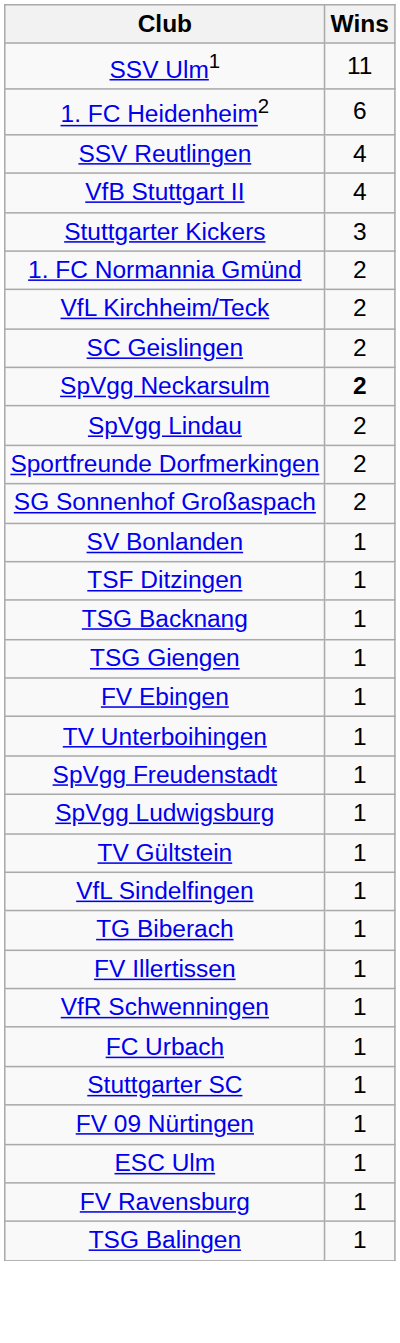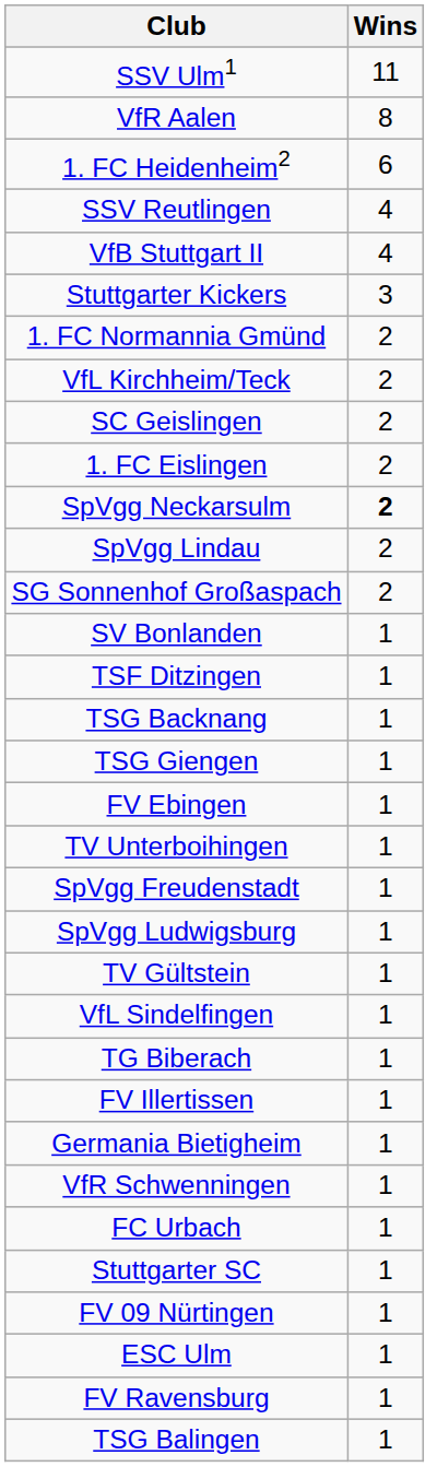 <table class="wikitable">
 <tr>
 <th>Club</th>
 <th>Wins</th>
 </tr>
 <tr align="center">
 <td><a href='#'>SSV Ulm</a><sup>1</sup></td>
 <td>11</td>
+</tr>
+<tr align="center">
+<td><a href='#'>VfR Aalen</a></td>
+<td>8</td>
 </tr>
 <tr align="center">
 <td><a href='#'>1. FC Heidenheim</a><sup>2</sup></td>
 <td>6</td>
 </tr>
 <tr align="center">
 <td><a href='#'>SSV Reutlingen</a></td>
 <td>4</td>
 </tr>
 <tr align="center">
 <td><a href='#'>VfB Stuttgart II</a></td>
 <td>4</td>
 </tr>
 <tr align="center">
 <td><a href='#'>Stuttgarter Kickers</a></td>
 <td>3</td>
 </tr>
 <tr align="center">
 <td><a href='#'>1. FC Normannia Gmünd</a></td>
 <td>2</td>
 </tr>
 <tr align="center">
 <td><a href='#'>VfL Kirchheim/Teck</a></td>
 <td>2</td>
 </tr>
 <tr align="center">
 <td><a href='#'>SC Geislingen</a></td>
 <td>2</td>
 </tr>
 <tr align="center">
+<td><a href='#'>1. FC Eislingen</a></td>
+<td>2</td>
+</tr>
+<tr align="center">
 <td><a href='#'>SpVgg Neckarsulm</a></td>
 <td><strong>2</strong></td>
 </tr>
 <tr align="center">
 <td><a href='#'>SpVgg Lindau</a></td>
-<td>2</td>
-</tr>
-<tr align="center">
-<td><a href='#'>Sportfreunde Dorfmerkingen</a></td>
 <td>2</td>
 </tr>
 <tr align="center">
 <td><a href='#'>SG Sonnenhof Großaspach</a></td>
 <td>2</td>
 </tr>
 <tr align="center">
 <td><a href='#'>SV Bonlanden</a></td>
 <td>1</td>
 </tr>
 <tr align="center">
 <td><a href='#'>TSF Ditzingen</a></td>
 <td>1</td>
 </tr>
 <tr align="center">
 <td><a href='#'>TSG Backnang</a></td>
 <td>1</td>
 </tr>
 <tr align="center">
 <td><a href='#'>TSG Giengen</a></td>
 <td>1</td>
 </tr>
 <tr align="center">
 <td><a href='#'>FV Ebingen</a></td>
 <td>1</td>
 </tr>
 <tr align="center">
 <td><a href='#'>TV Unterboihingen</a></td>
 <td>1</td>
 </tr>
 <tr align="center">
 <td><a href='#'>SpVgg Freudenstadt</a></td>
 <td>1</td>
 </tr>
 <tr align="center">
 <td><a href='#'>SpVgg Ludwigsburg</a></td>
 <td>1</td>
 </tr>
 <tr align="center">
 <td><a href='#'>TV Gültstein</a></td>
 <td>1</td>
 </tr>
 <tr align="center">
 <td><a href='#'>VfL Sindelfingen</a></td>
 <td>1</td>
 </tr>
 <tr align="center">
 <td><a href='#'>TG Biberach</a></td>
 <td>1</td>
 </tr>
 <tr align="center">
 <td><a href='#'>FV Illertissen</a></td>
 <td>1</td>
 </tr>
 <tr align="center">
+<td><a href='#'>Germania Bietigheim</a></td>
+<td>1</td>
+</tr>
+<tr align="center">
 <td><a href='#'>VfR Schwenningen</a></td>
 <td>1</td>
 </tr>
 <tr align="center">
 <td><a href='#'>FC Urbach</a></td>
 <td>1</td>
 </tr>
 <tr align="center">
 <td><a href='#'>Stuttgarter SC</a></td>
 <td>1</td>
 </tr>
 <tr align="center">
 <td><a href='#'>FV 09 Nürtingen</a></td>
 <td>1</td>
 </tr>
 <tr align="center">
 <td><a href='#'>ESC Ulm</a></td>
 <td>1</td>
 </tr>
 <tr align="center">
 <td><a href='#'>FV Ravensburg</a></td>
 <td>1</td>
 </tr>
 <tr align="center">
 <td><a href='#'>TSG Balingen</a></td>
 <td>1</td>
 </tr>
 </table>
